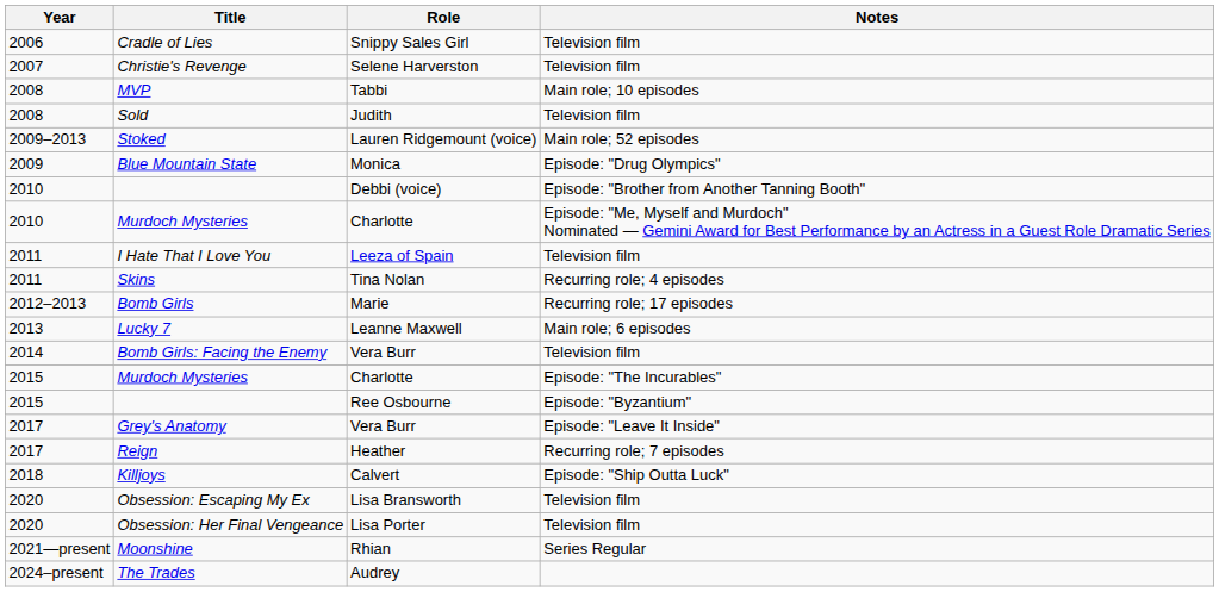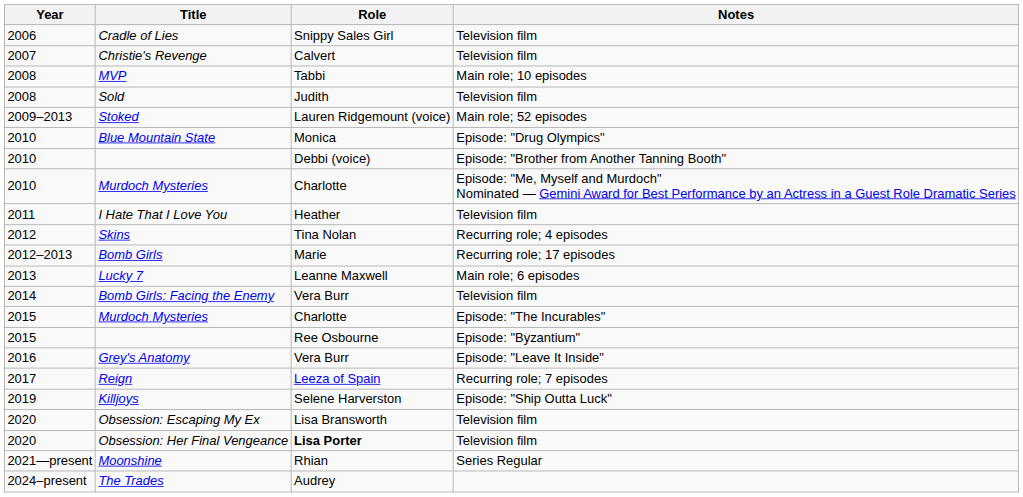 <table class="wikitable sortable">
 <tr>
 <th>Year</th>
 <th>Title</th>
 <th>Role</th>
 <th class="unsortable">Notes</th>
 </tr>
 <tr>
 <td>2006</td>
 <td><em>Cradle of Lies</em></td>
 <td>Snippy Sales Girl</td>
 <td>Television film</td>
 </tr>
 <tr>
 <td>2007</td>
 <td><em>Christie's Revenge</em></td>
-<td>Selene Harverston</td>
+<td>Calvert</td>
 <td>Television film</td>
 </tr>
 <tr>
 <td>2008</td>
 <td><em><a href='#'>MVP</a></em></td>
 <td>Tabbi</td>
 <td>Main role; 10 episodes</td>
 </tr>
 <tr>
 <td>2008</td>
 <td><em>Sold</em></td>
 <td>Judith</td>
 <td>Television film</td>
 </tr>
 <tr>
 <td>2009–2013</td>
 <td><em><a href='#'>Stoked</a></em></td>
 <td>Lauren Ridgemount (voice)</td>
 <td>Main role; 52 episodes</td>
 </tr>
 <tr>
-<td>2009</td>
+<td>2010</td>
 <td><em><a href='#'>Blue Mountain State</a></em></td>
 <td>Monica</td>
 <td>Episode: "Drug Olympics"</td>
 </tr>
 <tr>
 <td>2010</td>
 <td><em></em></td>
 <td>Debbi (voice)</td>
 <td>Episode: "Brother from Another Tanning Booth"</td>
 </tr>
 <tr>
 <td>2010</td>
 <td><em><a href='#'>Murdoch Mysteries</a></em></td>
 <td>Charlotte</td>
 <td>Episode: "Me, Myself and Murdoch"<br>Nominated — <a href='#'>Gemini Award for Best Performance by an Actress in a Guest Role Dramatic Series</a></td>
 </tr>
 <tr>
 <td>2011</td>
 <td><em>I Hate That I Love You</em></td>
-<td><a href='#'>Leeza of Spain</a></td>
+<td>Heather</td>
 <td>Television film</td>
 </tr>
 <tr>
-<td>2011</td>
+<td>2012</td>
 <td><em><a href='#'>Skins</a></em></td>
 <td>Tina Nolan</td>
 <td>Recurring role; 4 episodes</td>
 </tr>
 <tr>
 <td>2012–2013</td>
 <td><em><a href='#'>Bomb Girls</a></em></td>
 <td>Marie</td>
 <td>Recurring role; 17 episodes</td>
 </tr>
 <tr>
 <td>2013</td>
 <td><em><a href='#'>Lucky 7</a></em></td>
 <td>Leanne Maxwell</td>
 <td>Main role; 6 episodes</td>
 </tr>
 <tr>
 <td>2014</td>
 <td><em><a href='#'>Bomb Girls: Facing the Enemy</a></em></td>
 <td>Vera Burr</td>
 <td>Television film</td>
 </tr>
 <tr>
 <td>2015</td>
 <td><em><a href='#'>Murdoch Mysteries</a></em></td>
 <td>Charlotte</td>
 <td>Episode: "The Incurables"</td>
 </tr>
 <tr>
 <td>2015</td>
 <td><em></em></td>
 <td>Ree Osbourne</td>
 <td>Episode: "Byzantium"</td>
 </tr>
 <tr>
-<td>2017</td>
+<td>2016</td>
 <td><em><a href='#'>Grey's Anatomy</a></em></td>
 <td>Vera Burr</td>
 <td>Episode: "Leave It Inside"</td>
 </tr>
 <tr>
 <td>2017</td>
 <td><em><a href='#'>Reign</a></em></td>
-<td>Heather</td>
+<td><a href='#'>Leeza of Spain</a></td>
 <td>Recurring role; 7 episodes</td>
 </tr>
 <tr>
-<td>2018</td>
+<td>2019</td>
 <td><em><a href='#'>Killjoys</a></em></td>
-<td>Calvert</td>
+<td>Selene Harverston</td>
 <td>Episode: "Ship Outta Luck"</td>
 </tr>
 <tr>
 <td>2020</td>
 <td><em>Obsession: Escaping My Ex</em></td>
 <td>Lisa Bransworth</td>
 <td>Television film</td>
 </tr>
 <tr>
 <td>2020</td>
 <td><em>Obsession: Her Final Vengeance</em></td>
-<td>Lisa Porter</td>
+<td><strong>Lisa Porter</strong></td>
 <td>Television film</td>
 </tr>
 <tr>
 <td>2021—present</td>
 <td><em><a href='#'>Moonshine</a></em></td>
 <td>Rhian</td>
 <td>Series Regular</td>
 </tr>
 <tr>
 <td>2024–present</td>
 <td><em><a href='#'>The Trades</a></em></td>
 <td>Audrey</td>
 <td></td>
 </tr>
 </table>
